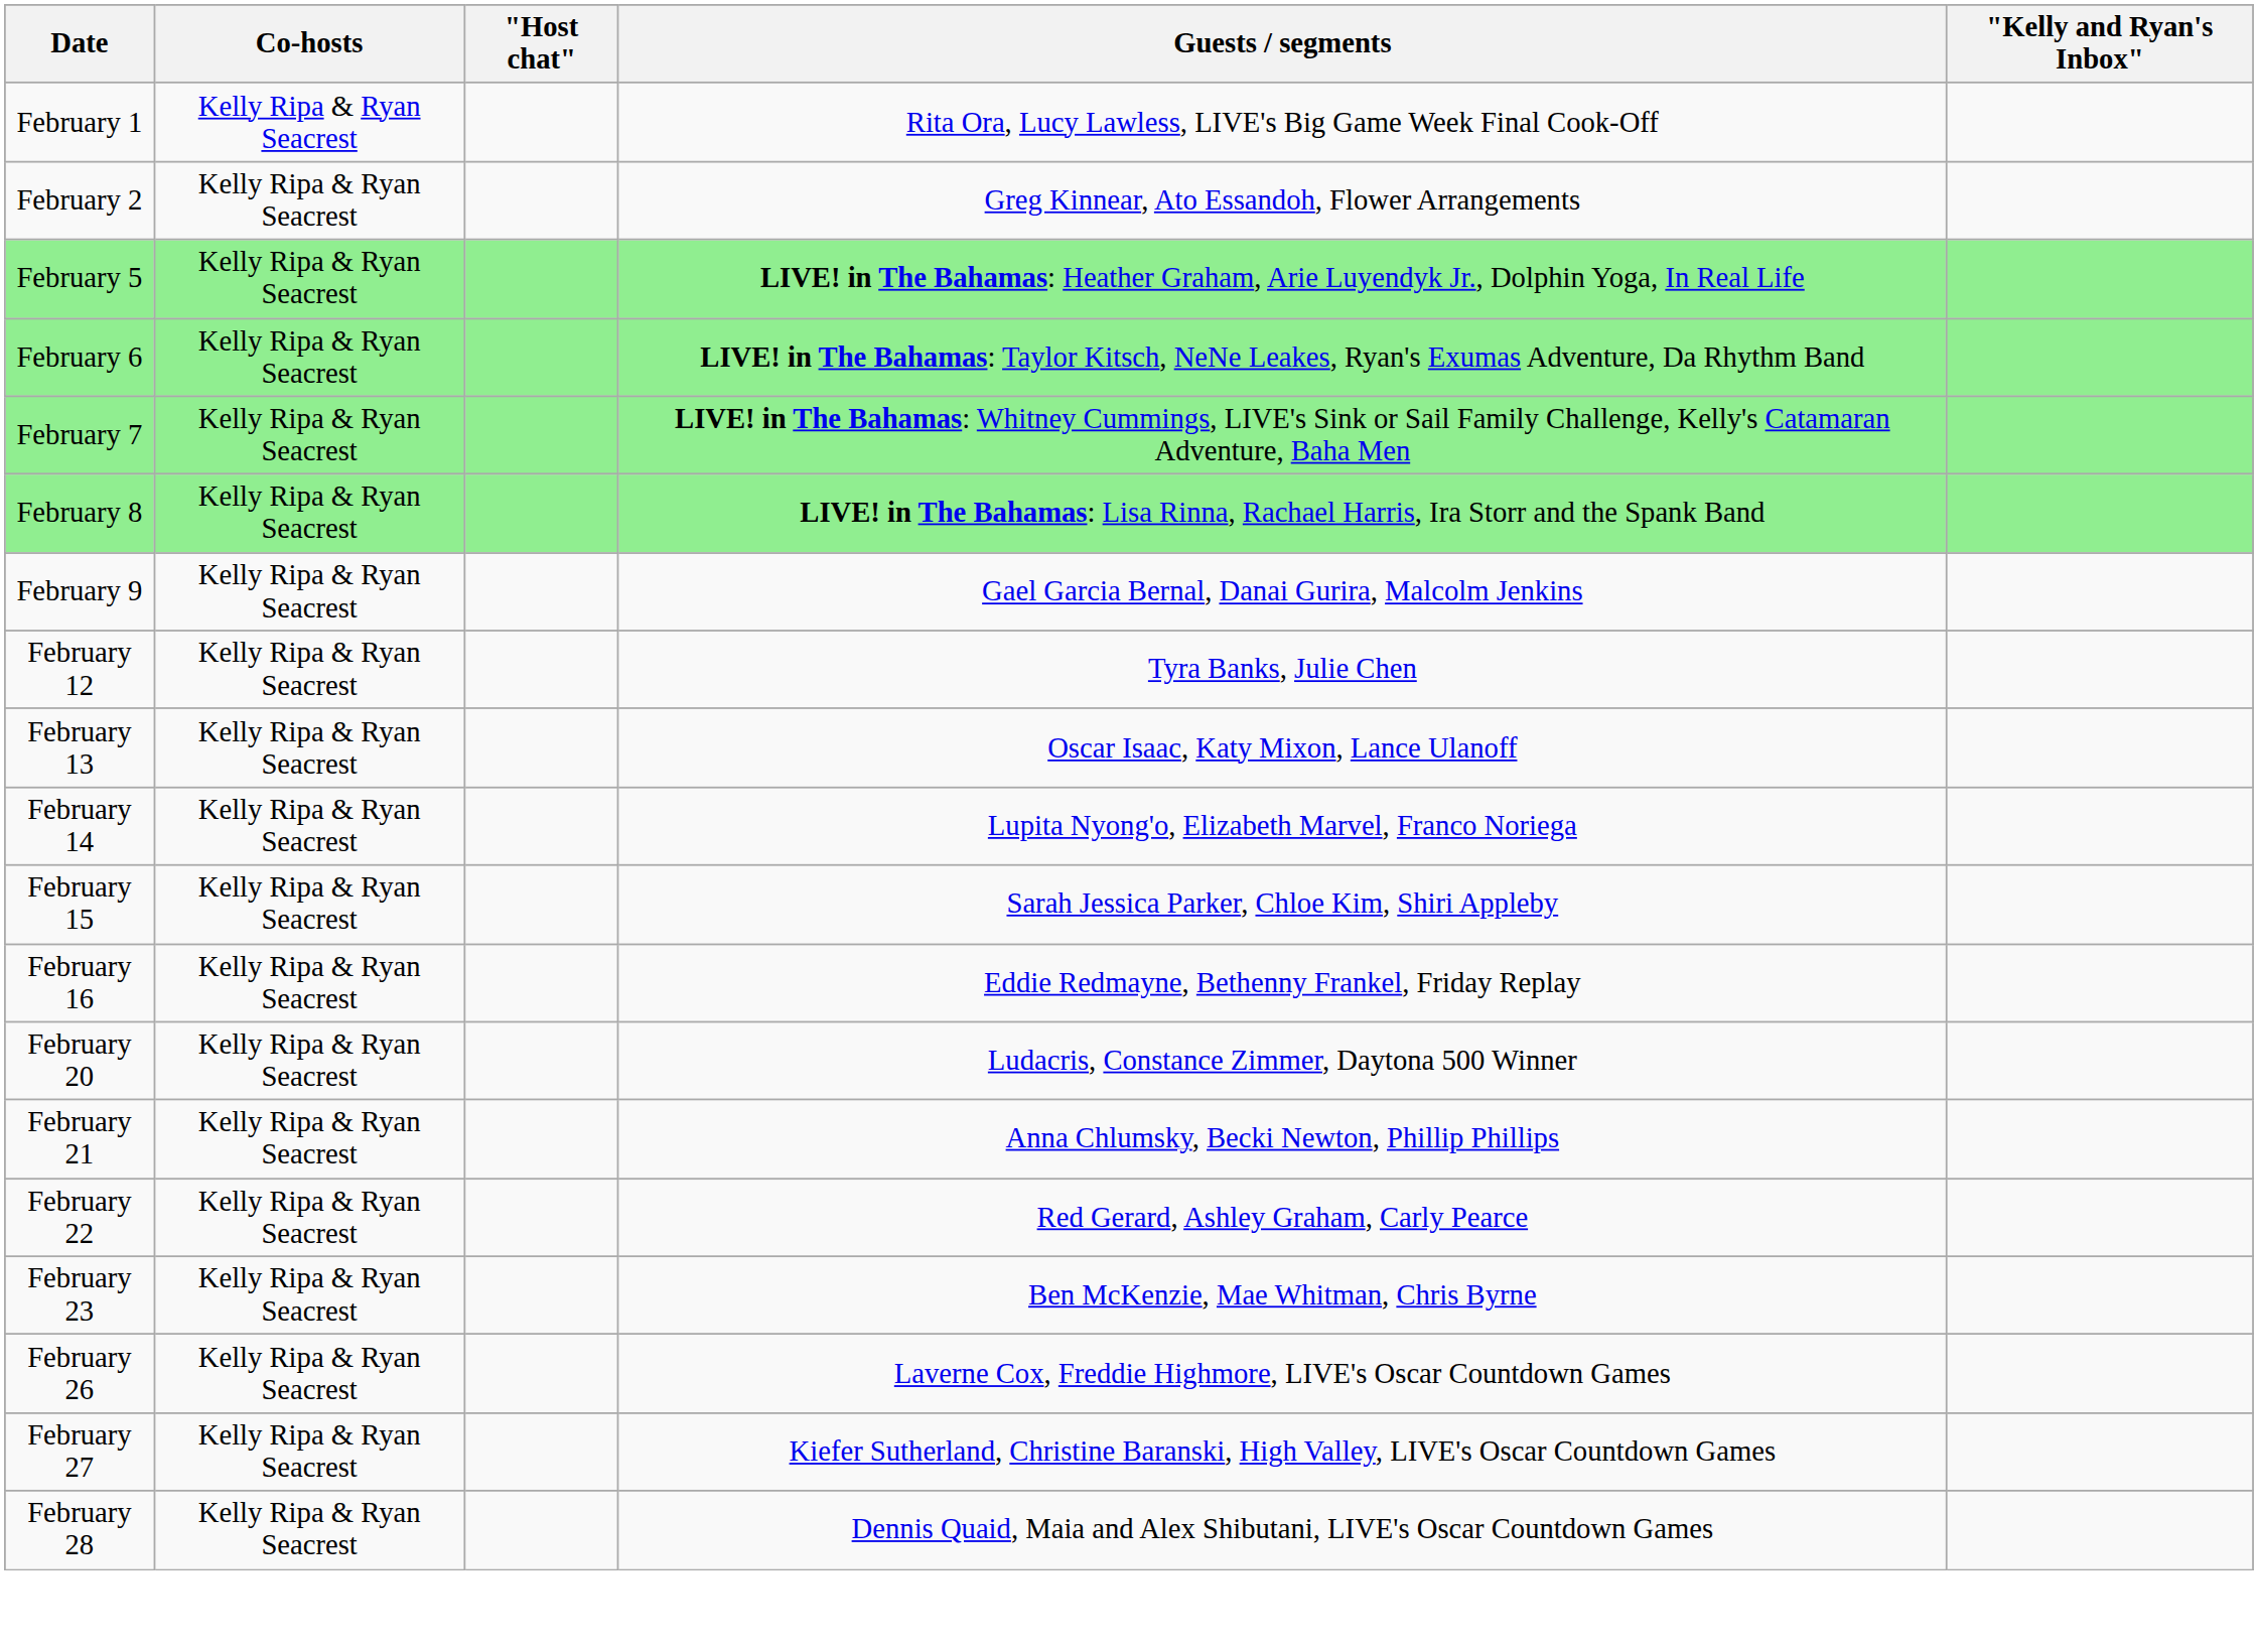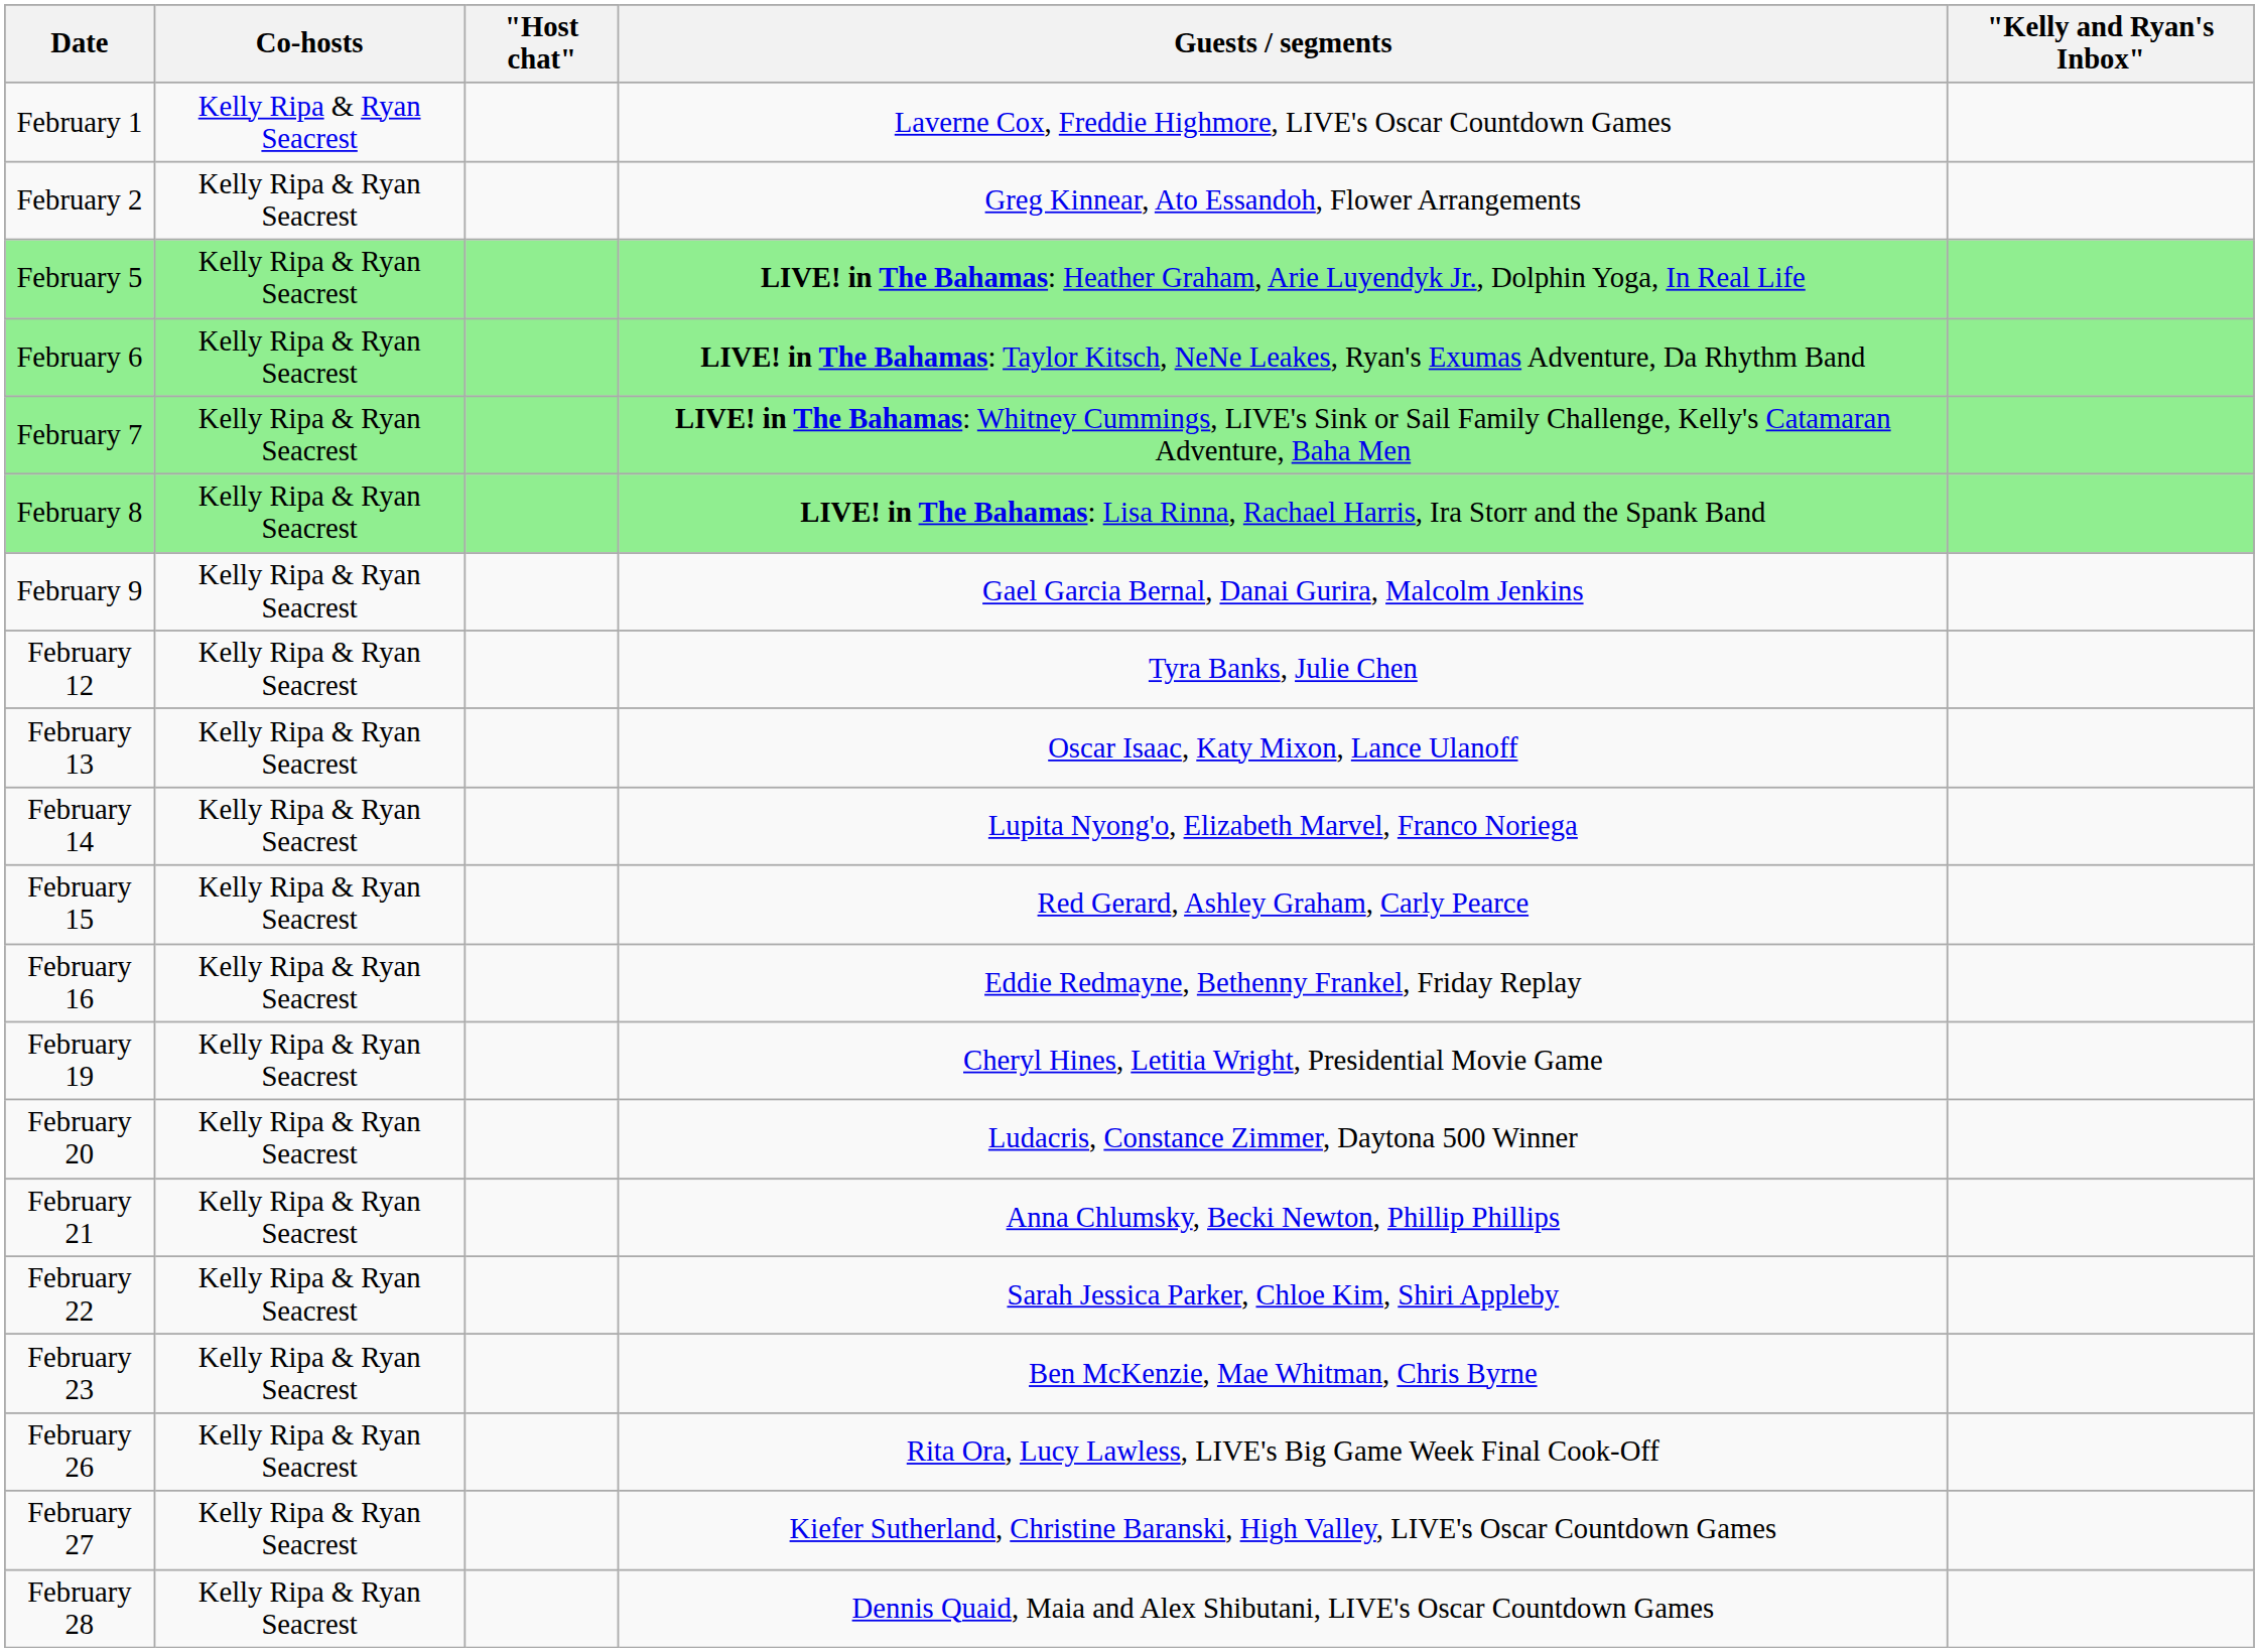 <table class="wikitable sortable" style="text-align:center;">
 <tr>
 <th>Date</th>
 <th>Co-hosts</th>
 <th>"Host chat"</th>
 <th>Guests / segments</th>
 <th>"Kelly and Ryan's Inbox"</th>
 </tr>
 <tr>
 <td>February 1</td>
 <td><a href='#'>Kelly Ripa</a> & <a href='#'>Ryan Seacrest</a></td>
 <td></td>
-<td><a href='#'>Rita Ora</a>, <a href='#'>Lucy Lawless</a>, LIVE's Big Game Week Final Cook-Off</td>
+<td><a href='#'>Laverne Cox</a>, <a href='#'>Freddie Highmore</a>, LIVE's Oscar Countdown Games</td>
 <td></td>
 </tr>
 <tr>
 <td>February 2</td>
 <td>Kelly Ripa & Ryan Seacrest</td>
 <td></td>
 <td><a href='#'>Greg Kinnear</a>, <a href='#'>Ato Essandoh</a>, Flower Arrangements</td>
 <td></td>
 </tr>
 <tr style="background:lightgreen;">
 <td>February 5</td>
 <td>Kelly Ripa & Ryan Seacrest</td>
 <td></td>
 <td><strong>LIVE! in <a href='#'>The Bahamas</a></strong>: <a href='#'>Heather Graham</a>, <a href='#'>Arie Luyendyk Jr.</a>, Dolphin Yoga, <a href='#'>In Real Life</a></td>
 <td></td>
 </tr>
 <tr style="background:lightgreen;">
 <td>February 6</td>
 <td>Kelly Ripa & Ryan Seacrest</td>
 <td></td>
 <td><strong>LIVE! in <a href='#'>The Bahamas</a></strong>: <a href='#'>Taylor Kitsch</a>, <a href='#'>NeNe Leakes</a>, Ryan's <a href='#'>Exumas</a> Adventure, Da Rhythm Band</td>
 <td></td>
 </tr>
 <tr style="background:lightgreen;">
 <td>February 7</td>
 <td>Kelly Ripa & Ryan Seacrest</td>
 <td></td>
 <td><strong>LIVE! in <a href='#'>The Bahamas</a></strong>: <a href='#'>Whitney Cummings</a>, LIVE's Sink or Sail Family Challenge, Kelly's <a href='#'>Catamaran</a> Adventure, <a href='#'>Baha Men</a></td>
 <td></td>
 </tr>
 <tr style="background:lightgreen;">
 <td>February 8</td>
 <td>Kelly Ripa & Ryan Seacrest</td>
 <td></td>
 <td><strong>LIVE! in <a href='#'>The Bahamas</a></strong>: <a href='#'>Lisa Rinna</a>, <a href='#'>Rachael Harris</a>, Ira Storr and the Spank Band</td>
 <td></td>
 </tr>
 <tr>
 <td>February 9</td>
 <td>Kelly Ripa & Ryan Seacrest</td>
 <td></td>
 <td><a href='#'>Gael Garcia Bernal</a>, <a href='#'>Danai Gurira</a>, <a href='#'>Malcolm Jenkins</a></td>
 <td></td>
 </tr>
 <tr>
 <td>February 12</td>
 <td>Kelly Ripa & Ryan Seacrest</td>
 <td></td>
 <td><a href='#'>Tyra Banks</a>, <a href='#'>Julie Chen</a></td>
 <td></td>
 </tr>
 <tr>
 <td>February 13</td>
 <td>Kelly Ripa & Ryan Seacrest</td>
 <td></td>
 <td><a href='#'>Oscar Isaac</a>, <a href='#'>Katy Mixon</a>, <a href='#'>Lance Ulanoff</a></td>
 <td></td>
 </tr>
 <tr>
 <td>February 14</td>
 <td>Kelly Ripa & Ryan Seacrest</td>
 <td></td>
 <td><a href='#'>Lupita Nyong'o</a>, <a href='#'>Elizabeth Marvel</a>, <a href='#'>Franco Noriega</a></td>
 <td></td>
 </tr>
 <tr>
 <td>February 15</td>
 <td>Kelly Ripa & Ryan Seacrest</td>
 <td></td>
-<td><a href='#'>Sarah Jessica Parker</a>, <a href='#'>Chloe Kim</a>, <a href='#'>Shiri Appleby</a></td>
+<td><a href='#'>Red Gerard</a>, <a href='#'>Ashley Graham</a>, <a href='#'>Carly Pearce</a></td>
 <td></td>
 </tr>
 <tr>
 <td>February 16</td>
 <td>Kelly Ripa & Ryan Seacrest</td>
 <td></td>
 <td><a href='#'>Eddie Redmayne</a>, <a href='#'>Bethenny Frankel</a>, Friday Replay</td>
+<td></td>
+</tr>
+<tr>
+<td>February 19</td>
+<td>Kelly Ripa & Ryan Seacrest</td>
+<td></td>
+<td><a href='#'>Cheryl Hines</a>, <a href='#'>Letitia Wright</a>, Presidential Movie Game</td>
 <td></td>
 </tr>
 <tr>
 <td>February 20</td>
 <td>Kelly Ripa & Ryan Seacrest</td>
 <td></td>
 <td><a href='#'>Ludacris</a>, <a href='#'>Constance Zimmer</a>, Daytona 500 Winner</td>
 <td></td>
 </tr>
 <tr>
 <td>February 21</td>
 <td>Kelly Ripa & Ryan Seacrest</td>
 <td></td>
 <td><a href='#'>Anna Chlumsky</a>, <a href='#'>Becki Newton</a>, <a href='#'>Phillip Phillips</a></td>
 <td></td>
 </tr>
 <tr>
 <td>February 22</td>
 <td>Kelly Ripa & Ryan Seacrest</td>
 <td></td>
-<td><a href='#'>Red Gerard</a>, <a href='#'>Ashley Graham</a>, <a href='#'>Carly Pearce</a></td>
+<td><a href='#'>Sarah Jessica Parker</a>, <a href='#'>Chloe Kim</a>, <a href='#'>Shiri Appleby</a></td>
 <td></td>
 </tr>
 <tr>
 <td>February 23</td>
 <td>Kelly Ripa & Ryan Seacrest</td>
 <td></td>
 <td><a href='#'>Ben McKenzie</a>, <a href='#'>Mae Whitman</a>, <a href='#'>Chris Byrne</a></td>
 <td></td>
 </tr>
 <tr>
 <td>February 26</td>
 <td>Kelly Ripa & Ryan Seacrest</td>
 <td></td>
-<td><a href='#'>Laverne Cox</a>, <a href='#'>Freddie Highmore</a>, LIVE's Oscar Countdown Games</td>
+<td><a href='#'>Rita Ora</a>, <a href='#'>Lucy Lawless</a>, LIVE's Big Game Week Final Cook-Off</td>
 <td></td>
 </tr>
 <tr>
 <td>February 27</td>
 <td>Kelly Ripa & Ryan Seacrest</td>
 <td></td>
 <td><a href='#'>Kiefer Sutherland</a>, <a href='#'>Christine Baranski</a>, <a href='#'>High Valley</a>, LIVE's Oscar Countdown Games</td>
 <td></td>
 </tr>
 <tr>
 <td>February 28</td>
 <td>Kelly Ripa & Ryan Seacrest</td>
 <td></td>
 <td><a href='#'>Dennis Quaid</a>, Maia and Alex Shibutani, LIVE's Oscar Countdown Games</td>
 <td></td>
 </tr>
 </table>
